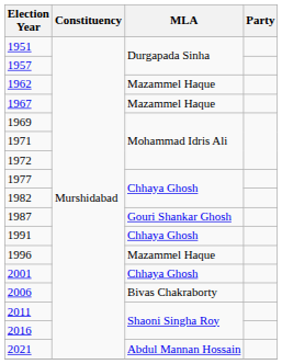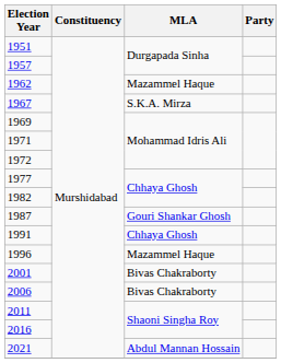 <table class="wikitable sortable"ìÍĦĤĠčw>
 <tr>
 <th>Election<br> Year</th>
 <th>Constituency</th>
 <th>MLA</th>
 <th colspan=2>Party</th>
 </tr>
 <tr>
 <td><a href='#'>1951</a></td>
 <td rowspan=17>Murshidabad</td>
 <td rowspan=2>Durgapada Sinha</td>
 <td></td>
 </tr>
 <tr>
 <td><a href='#'>1957</a></td>
 </tr>
 <tr>
 <td><a href='#'>1962</a></td>
 <td>Mazammel Haque</td>
 <td></td>
 </tr>
 <tr>
 <td><a href='#'>1967</a></td>
-<td>Mazammel Haque</td>
+<td>S.K.A. Mirza</td>
 <td></td>
 </tr>
 <tr>
 <td>1969</td>
 <td rowspan=3>Mohammad Idris Ali</td>
 </tr>
 <tr>
 <td>1971</td>
 </tr>
 <tr>
 <td>1972</td>
 </tr>
 <tr>
 <td>1977</td>
 <td rowspan=2><a href='#'>Chhaya Ghosh</a></td>
 <td></td>
 </tr>
 <tr>
 <td>1982</td>
 </tr>
 <tr>
 <td>1987</td>
 <td><a href='#'>Gouri Shankar Ghosh</a></td>
 <td></td>
 </tr>
 <tr>
 <td>1991</td>
 <td><a href='#'>Chhaya Ghosh</a></td>
 <td></td>
 </tr>
 <tr>
 <td>1996</td>
 <td>Mazammel Haque</td>
 <td></td>
 </tr>
 <tr>
 <td><a href='#'>2001</a></td>
-<td><a href='#'>Chhaya Ghosh</a></td>
+<td>Bivas Chakraborty</td>
 <td></td>
 </tr>
 <tr>
 <td><a href='#'>2006</a></td>
 <td>Bivas Chakraborty</td>
 </tr>
 <tr>
 <td><a href='#'>2011</a></td>
 <td rowspan=2><a href='#'>Shaoni Singha Roy</a></td>
 <td></td>
 </tr>
 <tr>
 <td><a href='#'>2016</a></td>
 </tr>
 <tr>
 <td><a href='#'>2021</a></td>
 <td><a href='#'>Abdul Mannan Hossain</a></td>
 <td></td>
 </tr>
 <tr>
 </tr>
 </table>
